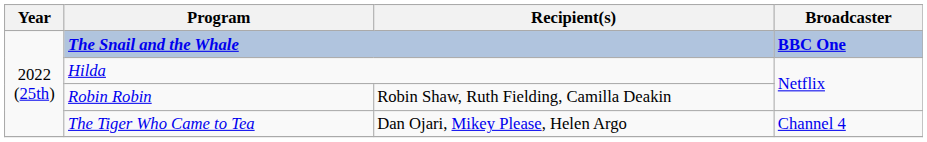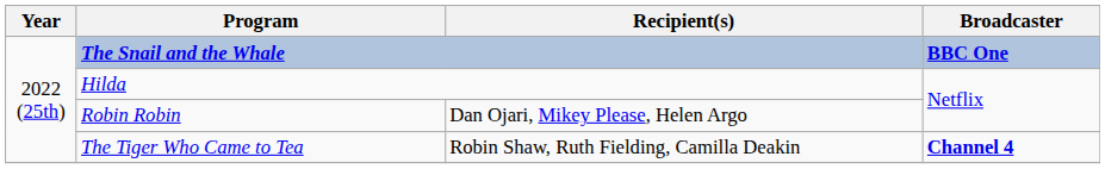 <table class="wikitable" style="width:100%">
 <tr bgcolor="#CCCCCC" align="center">
 <th width="5%">Year</th>
 <th width="27%">Program</th>
 <th width="35%">Recipient(s)</th>
 <th width="13%">Broadcaster</th>
 </tr>
 <tr>
 <td rowspan="4" style="text-align:center;">2022<br>(<a href='#'>25th</a>)<br></td>
 <td colspan="2" style="background:#B0C4DE;"><strong><em><a href='#'>The Snail and the Whale</a></em></strong></td>
 <td style="background:#B0C4DE;"><strong><a href='#'>BBC One</a></strong></td>
 </tr>
 <tr>
 <td colspan="2"><em><a href='#'>Hilda</a></em></td>
 <td rowspan="2"><a href='#'>Netflix</a></td>
 </tr>
 <tr>
 <td><em><a href='#'>Robin Robin</a></em></td>
-<td>Robin Shaw, Ruth Fielding, Camilla Deakin</td>
+<td>Dan Ojari, <a href='#'>Mikey Please</a>, Helen Argo</td>
 </tr>
 <tr>
 <td><em><a href='#'>The Tiger Who Came to Tea</a></em></td>
-<td>Dan Ojari, <a href='#'>Mikey Please</a>, Helen Argo</td>
-<td><a href='#'>Channel 4</a></td>
+<td>Robin Shaw, Ruth Fielding, Camilla Deakin</td>
+<td><strong><a href='#'>Channel 4</a></strong></td>
 </tr>
 <tr>
 </tr>
 </table>
